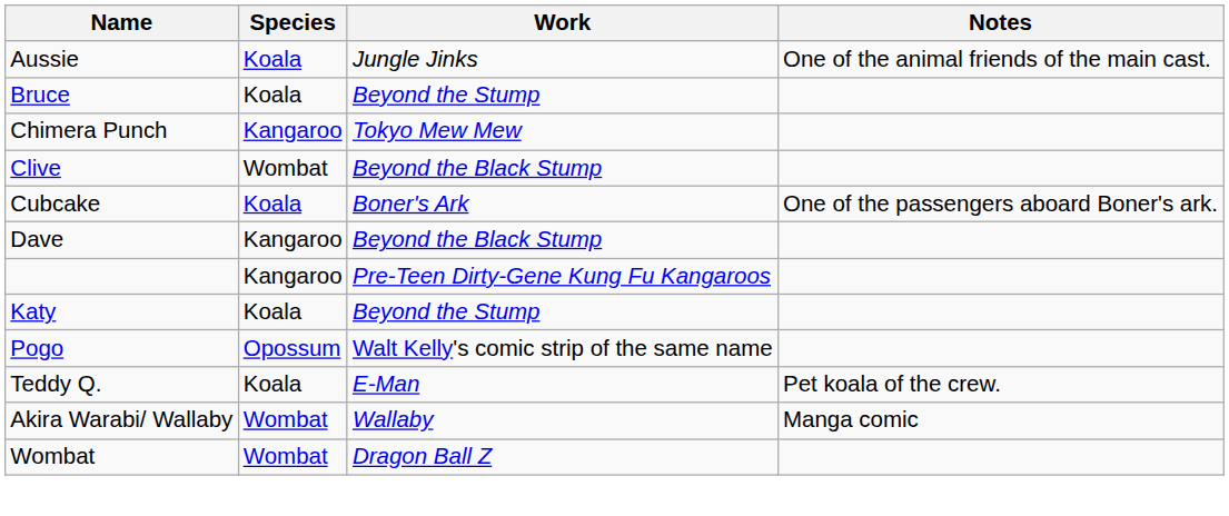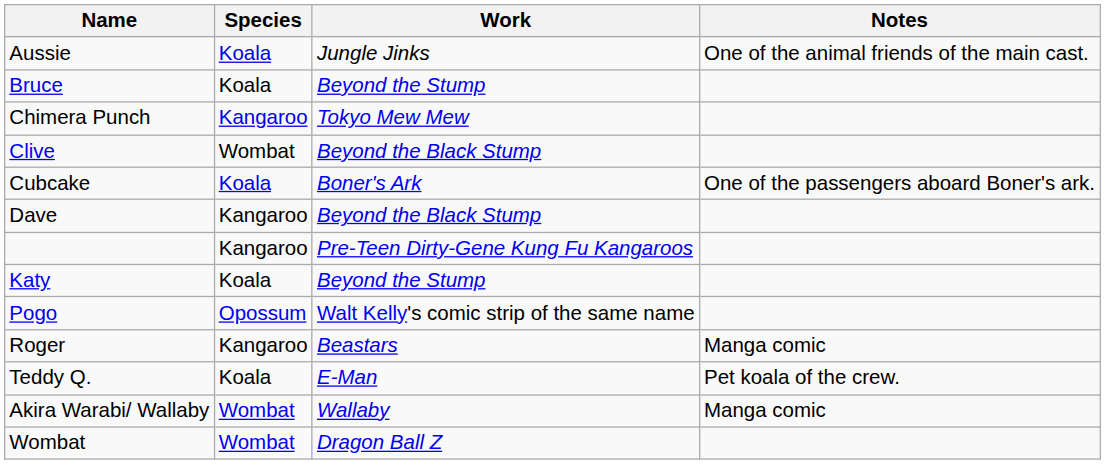 <table class="wikitable sortable">
 <tr>
 <th>Name</th>
 <th>Species</th>
 <th>Work</th>
 <th>Notes</th>
 </tr>
 <tr>
 <td>Aussie</td>
 <td><a href='#'>Koala</a></td>
 <td><em>Jungle Jinks</em></td>
 <td>One of the animal friends of the main cast.</td>
 </tr>
 <tr>
 <td><a href='#'>Bruce</a></td>
 <td>Koala</td>
 <td><em><a href='#'>Beyond the Stump</a></em></td>
 <td></td>
 </tr>
 <tr>
 <td>Chimera Punch</td>
 <td><a href='#'>Kangaroo</a></td>
 <td><em><a href='#'>Tokyo Mew Mew</a></em></td>
 <td></td>
 </tr>
 <tr>
 <td><a href='#'>Clive</a></td>
 <td>Wombat</td>
 <td><em><a href='#'>Beyond the Black Stump</a></em></td>
 <td></td>
 </tr>
 <tr>
 <td>Cubcake</td>
 <td><a href='#'>Koala</a></td>
 <td><em><a href='#'>Boner's Ark</a></em></td>
 <td>One of the passengers aboard Boner's ark.</td>
 </tr>
 <tr>
 <td>Dave</td>
 <td>Kangaroo</td>
 <td><em><a href='#'>Beyond the Black Stump</a></em></td>
 <td></td>
 </tr>
 <tr>
 <td></td>
 <td>Kangaroo</td>
 <td><em><a href='#'>Pre-Teen Dirty-Gene Kung Fu Kangaroos</a></em></td>
 <td></td>
 </tr>
 <tr>
 <td><a href='#'>Katy</a></td>
 <td>Koala</td>
 <td><em><a href='#'>Beyond the Stump</a></em></td>
 <td></td>
 </tr>
 <tr>
 <td><a href='#'>Pogo</a></td>
 <td><a href='#'>Opossum</a></td>
 <td><a href='#'>Walt Kelly</a>'s comic strip of the same name</td>
 <td></td>
 </tr>
 <tr>
+<td>Roger</td>
+<td>Kangaroo</td>
+<td><em><a href='#'>Beastars</a></em></td>
+<td>Manga comic</td>
+</tr>
+<tr>
 <td>Teddy Q.</td>
 <td>Koala</td>
 <td><em><a href='#'>E-Man</a></em></td>
 <td>Pet koala of the crew.</td>
 </tr>
 <tr>
 <td>Akira Warabi/ Wallaby</td>
 <td><a href='#'>Wombat</a></td>
 <td><em><a href='#'>Wallaby</a></em></td>
 <td>Manga comic</td>
 </tr>
 <tr>
 <td>Wombat</td>
 <td><a href='#'>Wombat</a></td>
 <td><em><a href='#'>Dragon Ball Z</a></em></td>
 <td></td>
 </tr>
 </table>
